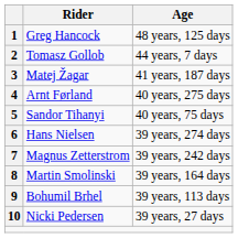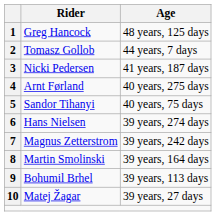 <table class="wikitable" style="text-align:center">
 <tr>
 <th></th>
 <th>Rider</th>
 <th>Age</th>
 </tr>
 <tr>
 <th>1</th>
 <td align=left> <a href='#'>Greg Hancock</a></td>
 <td align=left>48 years, 125 days</td>
 </tr>
 <tr>
 <th>2</th>
 <td align=left> <a href='#'>Tomasz Gollob</a></td>
 <td align=left>44 years, 7 days</td>
 </tr>
 <tr>
 <th>3</th>
-<td align=left> <a href='#'>Matej Žagar</a></td>
+<td align=left> <a href='#'>Nicki Pedersen</a></td>
 <td align=left>41 years, 187 days</td>
 </tr>
 <tr>
 <th>4</th>
 <td align=left> <a href='#'>Arnt Førland</a></td>
 <td align=left>40 years, 275 days</td>
 </tr>
 <tr>
 <th>5</th>
 <td align=left> <a href='#'>Sandor Tihanyi</a></td>
 <td align=left>40 years, 75 days</td>
 </tr>
 <tr>
 <th>6</th>
 <td align=left> <a href='#'>Hans Nielsen</a></td>
 <td align=left>39 years, 274 days</td>
 </tr>
 <tr>
 <th>7</th>
 <td align=left> <a href='#'>Magnus Zetterstrom</a></td>
 <td align=left>39 years, 242 days</td>
 </tr>
 <tr>
 <th>8</th>
 <td align=left> <a href='#'>Martin Smolinski</a></td>
 <td align=left>39 years, 164 days</td>
 </tr>
 <tr>
 <th>9</th>
 <td align=left> <a href='#'>Bohumil Brhel</a></td>
 <td align=left>39 years, 113 days</td>
 </tr>
 <tr>
 <th>10</th>
-<td align=left> <a href='#'>Nicki Pedersen</a></td>
+<td align=left> <a href='#'>Matej Žagar</a></td>
 <td align=left>39 years, 27 days</td>
 </tr>
 <tr>
 <td colspan=4></td>
 </tr>
 </table>
